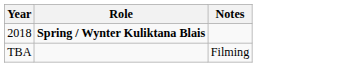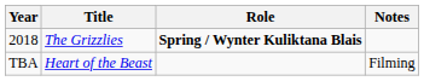 <table class="wikitable sortable">
 <tr>
 <th>Year</th>
+<th>Title</th>
 <th>Role</th>
 <th>Notes</th>
 </tr>
 <tr>
 <td>2018</td>
+<td><em><a href='#'>The Grizzlies</a></em></td>
 <td><strong>Spring / Wynter Kuliktana Blais</strong></td>
 <td></td>
 </tr>
 <tr>
 <td>TBA</td>
+<td><em><a href='#'>Heart of the Beast</a></em></td>
 <td></td>
 <td>Filming</td>
 </tr>
 </table>
